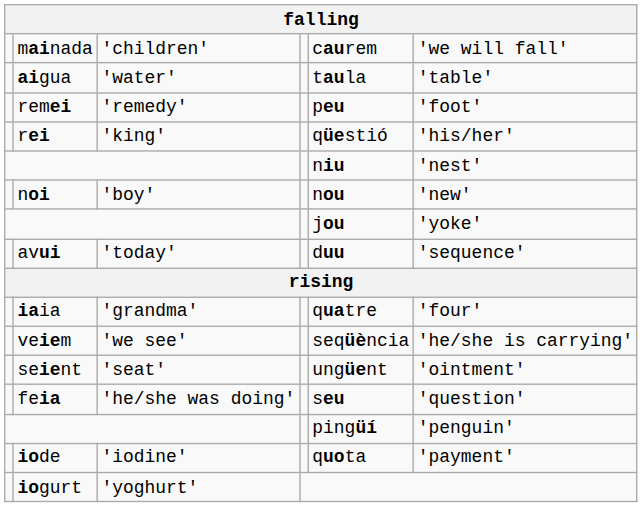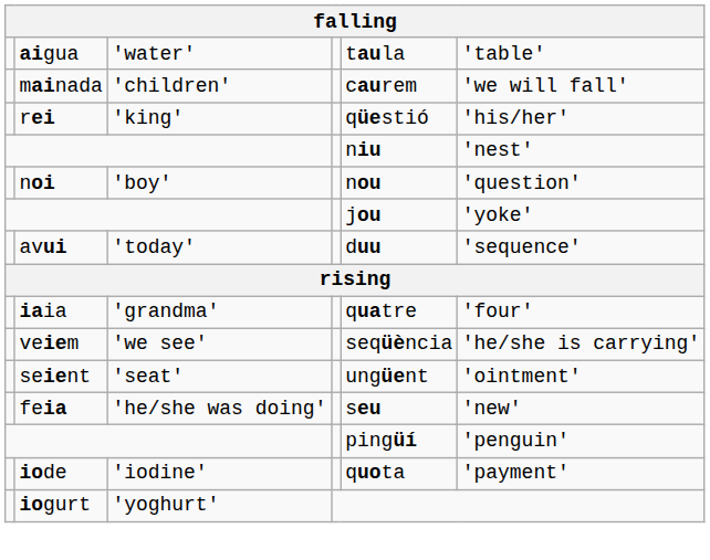 <table class="wikitable">
 <tr>
 <th colspan="6">falling</th>
-</tr>
-<tr>
-<td></td>
-<td>m<strong>ai</strong>nada</td>
-<td>'children'</td>
-<td></td>
-<td>c<strong>au</strong>rem</td>
-<td>'we will fall'</td>
 </tr>
 <tr>
 <td></td>
 <td><strong>ai</strong>gua</td>
 <td>'water'</td>
 <td></td>
 <td>t<strong>au</strong>la</td>
 <td>'table'</td>
 </tr>
 <tr>
 <td></td>
-<td>rem<strong>ei</strong></td>
-<td>'remedy'</td>
+<td>m<strong>ai</strong>nada</td>
+<td>'children'</td>
 <td></td>
-<td>p<strong>eu</strong></td>
-<td>'foot'</td>
+<td>c<strong>au</strong>rem</td>
+<td>'we will fall'</td>
 </tr>
 <tr>
 <td></td>
 <td>r<strong>ei</strong></td>
 <td>'king'</td>
 <td></td>
 <td>q<strong>üe</strong>stió</td>
 <td>'his/her'</td>
 </tr>
 <tr>
 <td colspan="3"></td>
 <td></td>
 <td>n<strong>iu</strong></td>
 <td>'nest'</td>
 </tr>
 <tr>
 <td></td>
 <td>n<strong>oi</strong></td>
 <td>'boy'</td>
 <td></td>
 <td>n<strong>ou</strong></td>
-<td>'new'</td>
+<td>'question'</td>
 </tr>
 <tr>
 <td colspan="3"></td>
 <td></td>
 <td>j<strong>ou</strong></td>
 <td>'yoke'</td>
 </tr>
 <tr>
 <td></td>
 <td>av<strong>ui</strong></td>
 <td>'today'</td>
 <td></td>
 <td>d<strong>uu</strong></td>
 <td>'sequence'</td>
 </tr>
 <tr>
 <th colspan="6">rising</th>
 </tr>
 <tr>
 <td></td>
 <td><strong>ia</strong>ia</td>
 <td>'grandma'</td>
 <td></td>
 <td>q<strong>ua</strong>tre</td>
 <td>'four'</td>
 </tr>
 <tr>
 <td></td>
 <td>ve<strong>ie</strong>m</td>
 <td>'we see'</td>
 <td></td>
 <td>seq<strong>üè</strong>ncia</td>
 <td>'he/she is carrying'</td>
 </tr>
 <tr>
 <td></td>
 <td>se<strong>ie</strong>nt</td>
 <td>'seat'</td>
 <td></td>
 <td>ung<strong>üe</strong>nt</td>
 <td>'ointment'</td>
 </tr>
 <tr>
 <td></td>
 <td>fe<strong>ia</strong></td>
 <td>'he/she was doing'</td>
 <td></td>
 <td>s<strong>eu</strong></td>
-<td>'question'</td>
+<td>'new'</td>
 </tr>
 <tr>
 <td colspan="3"></td>
 <td></td>
 <td>ping<strong>üí</strong></td>
 <td>'penguin'</td>
 </tr>
 <tr>
 <td></td>
 <td><strong>io</strong>de</td>
 <td>'iodine'</td>
 <td></td>
 <td>q<strong>uo</strong>ta</td>
 <td>'payment'</td>
 </tr>
 <tr>
 <td></td>
 <td><strong>io</strong>gurt</td>
 <td>'yoghurt'</td>
 <td colspan="3"></td>
 </tr>
 </table>
